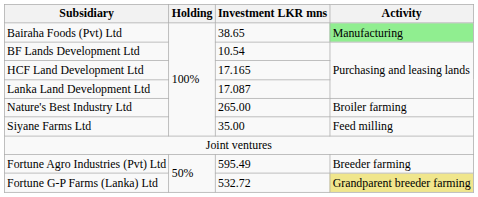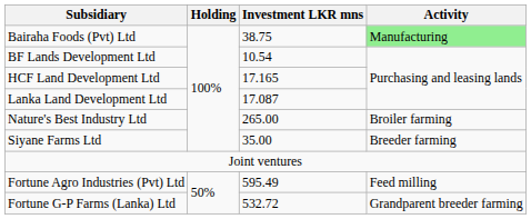 <table class="wikitable">
 <tr>
 <th>Subsidiary</th>
 <th>Holding</th>
 <th>Investment LKR mns</th>
 <th>Activity</th>
 </tr>
 <tr>
 <td>Bairaha Foods (Pvt) Ltd</td>
 <td rowspan="6">100%</td>
-<td>38.65</td>
+<td>38.75</td>
 <td style="background: lightgreen;">Manufacturing</td>
 </tr>
 <tr>
 <td>BF Lands Development Ltd</td>
 <td>10.54</td>
 <td rowspan="3">Purchasing and leasing lands</td>
 </tr>
 <tr>
 <td>HCF Land Development Ltd</td>
 <td>17.165</td>
 </tr>
 <tr>
 <td>Lanka Land Development Ltd</td>
 <td>17.087</td>
 </tr>
 <tr>
 <td>Nature's Best Industry Ltd</td>
 <td>265.00</td>
 <td>Broiler farming</td>
 </tr>
 <tr>
 <td>Siyane Farms Ltd</td>
 <td>35.00</td>
-<td>Feed milling</td>
+<td>Breeder farming</td>
 </tr>
 <tr>
 <td style="text-align:center;" colspan="4">Joint ventures</td>
 </tr>
 <tr>
 <td>Fortune Agro Industries (Pvt) Ltd</td>
 <td rowspan="2">50%</td>
 <td>595.49</td>
-<td>Breeder farming</td>
+<td>Feed milling</td>
 </tr>
 <tr>
 <td>Fortune G-P Farms (Lanka) Ltd</td>
 <td>532.72</td>
-<td style="background: khaki;">Grandparent breeder farming</td>
+<td>Grandparent breeder farming</td>
 </tr>
 </table>
